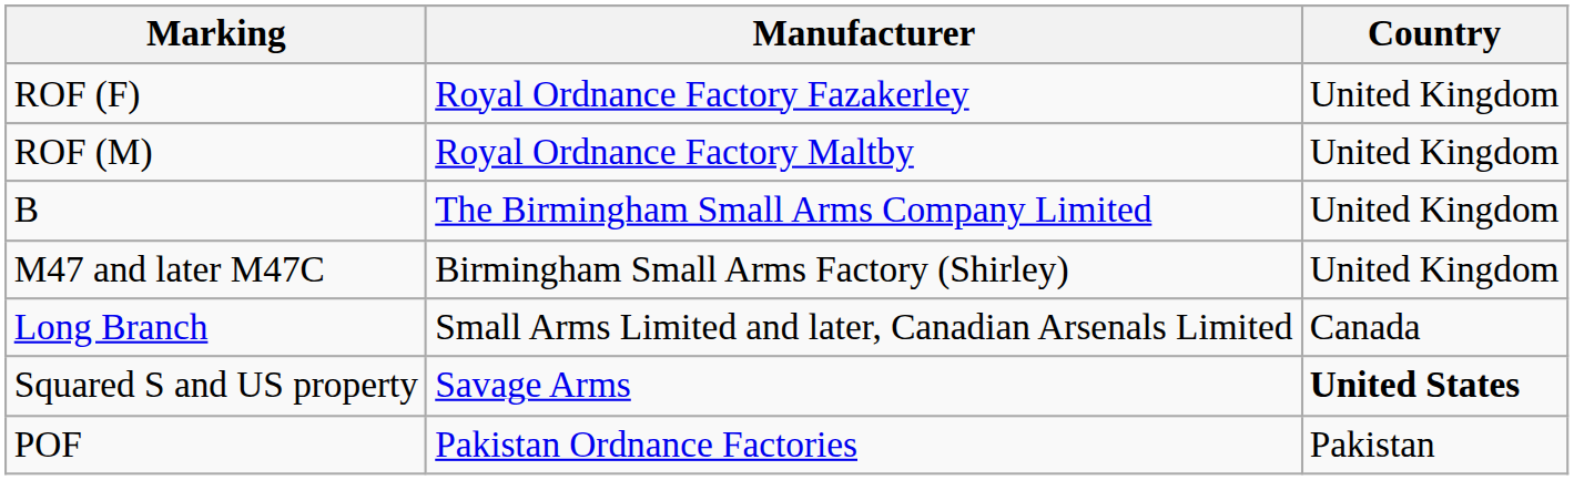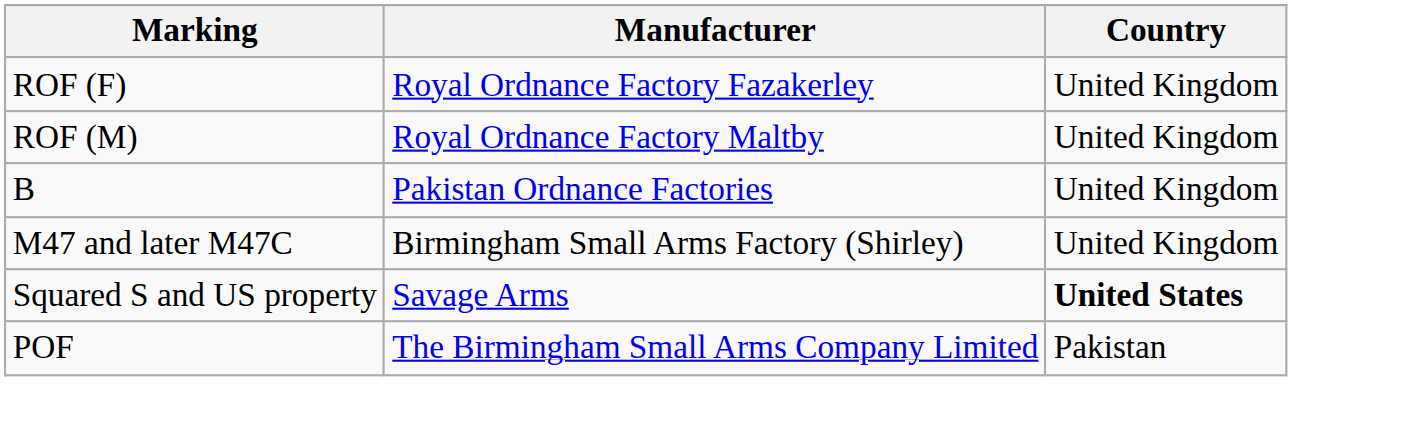 <table class="wikitable">
 <tr>
 </tr>
 <tr>
 <th>Marking</th>
 <th>Manufacturer</th>
 <th>Country</th>
 </tr>
 <tr>
 <td>ROF (F)</td>
 <td><a href='#'>Royal Ordnance Factory Fazakerley</a></td>
 <td>United Kingdom</td>
 </tr>
 <tr>
 <td>ROF (M)</td>
 <td><a href='#'>Royal Ordnance Factory Maltby</a></td>
 <td>United Kingdom</td>
 </tr>
 <tr>
 <td>B</td>
-<td><a href='#'>The Birmingham Small Arms Company Limited</a></td>
+<td><a href='#'>Pakistan Ordnance Factories</a></td>
 <td>United Kingdom</td>
 </tr>
 <tr>
 <td>M47 and later M47C</td>
 <td>Birmingham Small Arms Factory (Shirley)</td>
 <td>United Kingdom</td>
 </tr>
 <tr>
-<td><a href='#'>Long Branch</a></td>
-<td>Small Arms Limited and later, Canadian Arsenals Limited</td>
-<td>Canada</td>
-</tr>
-<tr>
 <td>Squared S and US property</td>
 <td><a href='#'>Savage Arms</a></td>
 <td><strong>United States</strong></td>
 </tr>
 <tr>
 <td>POF</td>
-<td><a href='#'>Pakistan Ordnance Factories</a></td>
+<td><a href='#'>The Birmingham Small Arms Company Limited</a></td>
 <td>Pakistan</td>
 </tr>
 </table>
